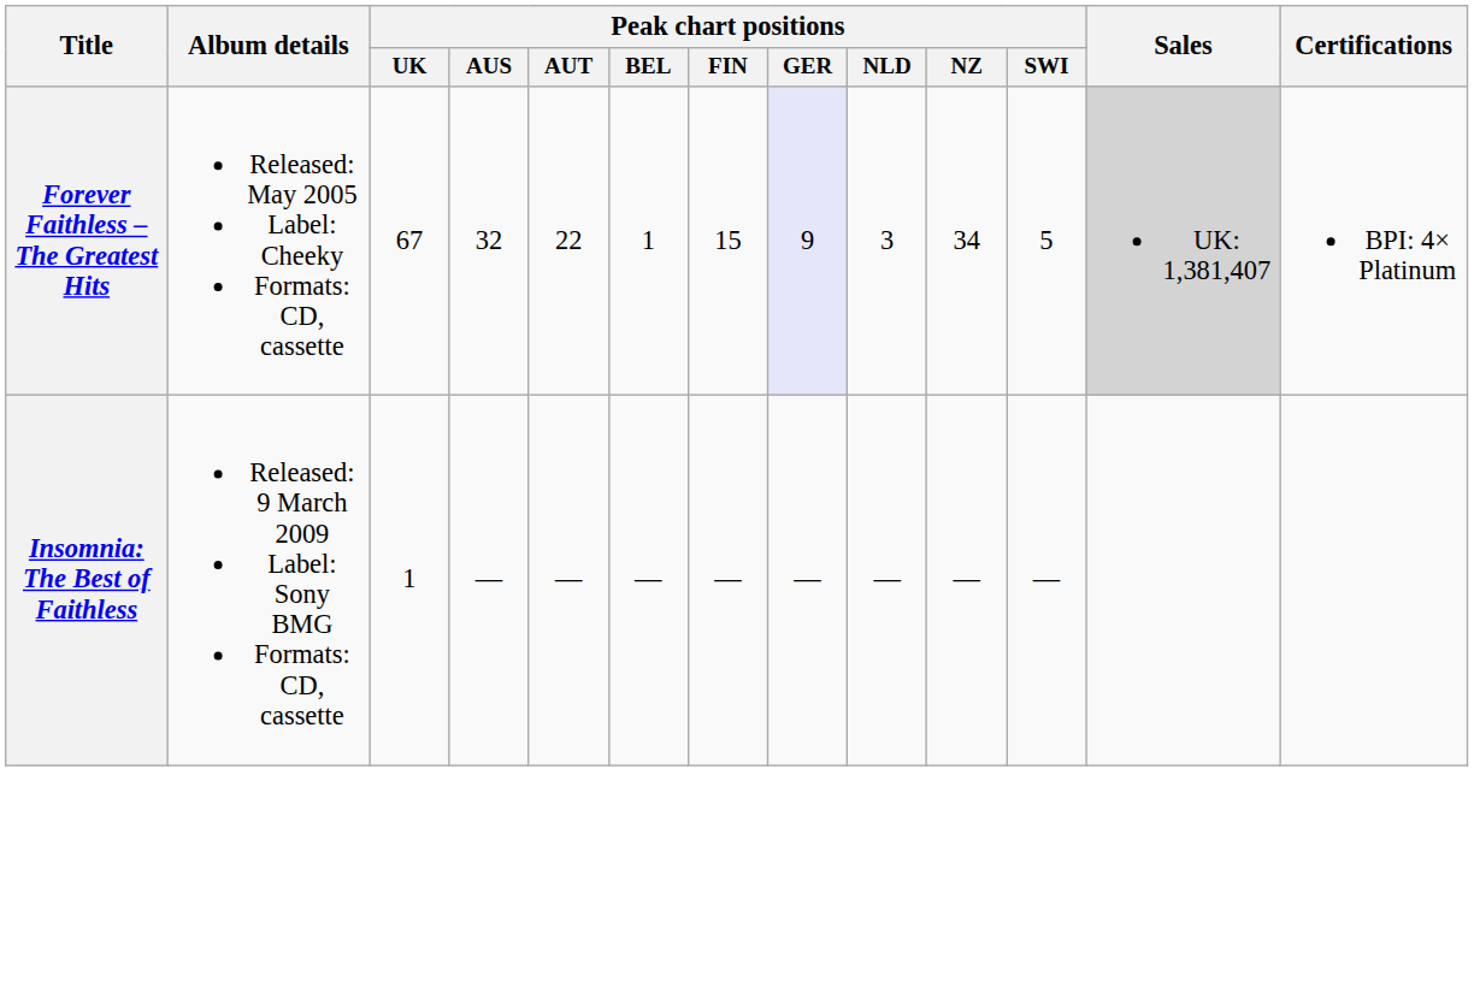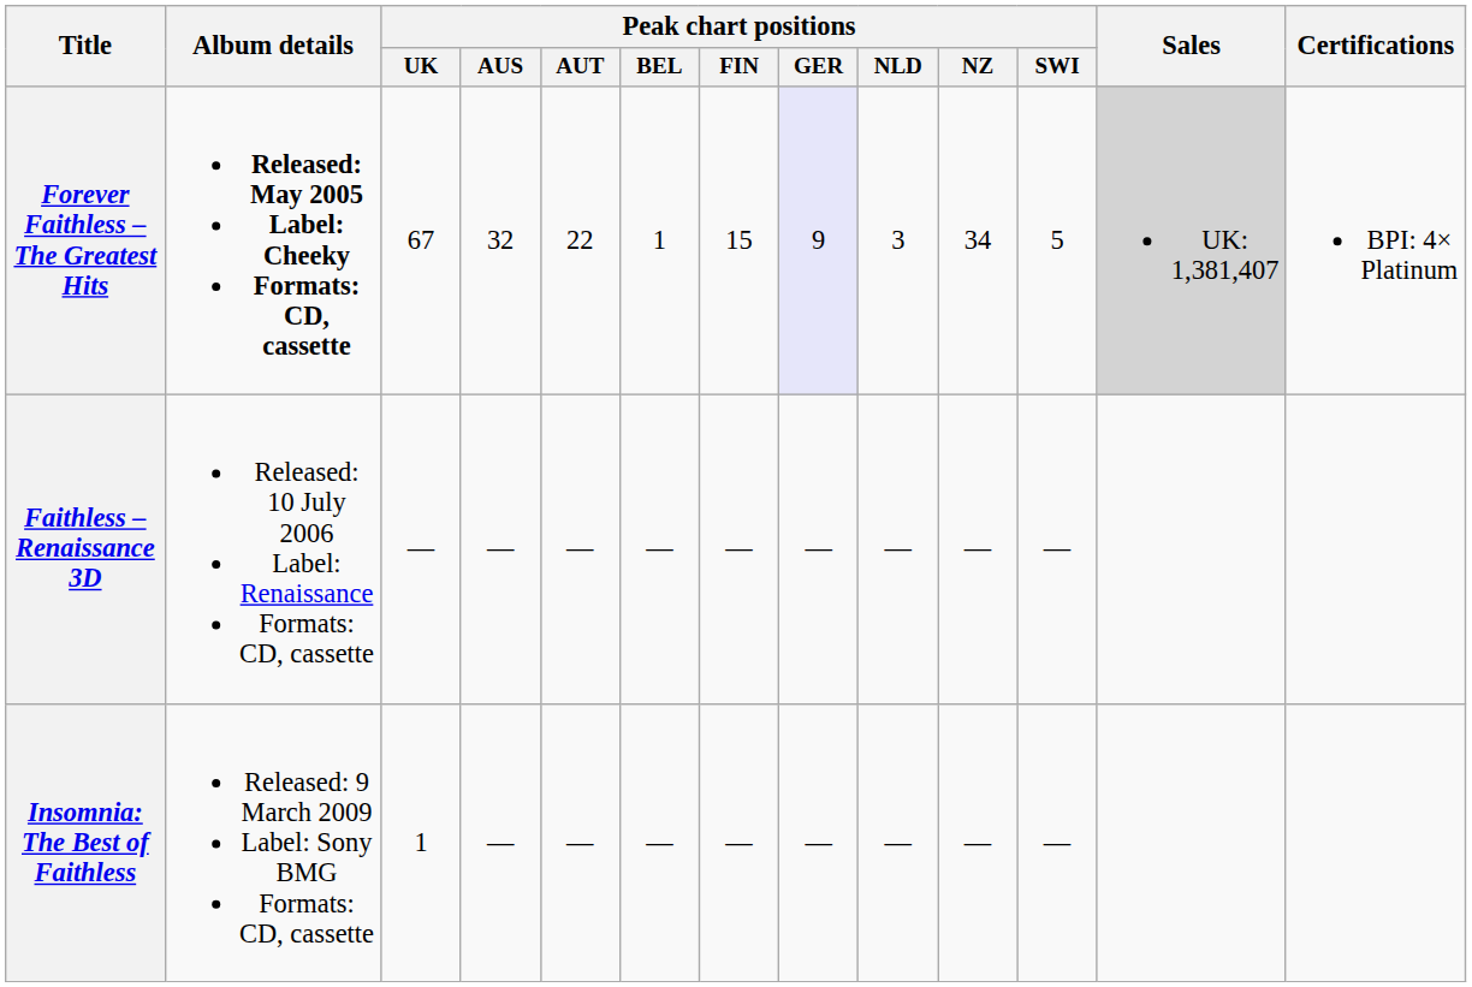 <table class="wikitable plainrowheaders" style="text-align:center;">
 <tr>
 <th scope="col" rowspan="2">Title</th>
 <th scope="col" rowspan="2">Album details</th>
 <th scope="col" colspan="9">Peak chart positions</th>
 <th scope="col" rowspan="2">Sales</th>
 <th scope="col" rowspan="2">Certifications</th>
 </tr>
 <tr>
 <th scope="col" style="width:3em;font-size:85%">UK<br></th>
 <th scope="col" style="width:3em;font-size:85%">AUS<br></th>
 <th scope="col" style="width:3em;font-size:85%">AUT<br></th>
 <th scope="col" style="width:3em;font-size:85%">BEL<br></th>
 <th scope="col" style="width:3em;font-size:85%">FIN<br></th>
 <th scope="col" style="width:3em;font-size:85%">GER<br></th>
 <th scope="col" style="width:3em;font-size:85%">NLD<br></th>
 <th scope="col" style="width:3em;font-size:85%">NZ<br></th>
 <th scope="col" style="width:3em;font-size:85%">SWI<br></th>
 </tr>
 <tr>
 <th scope="row"><em><a href='#'>Forever Faithless – The Greatest Hits</a></em></th>
-<td><br><ul><li>Released: May 2005</li><li>Label: Cheeky</li><li>Formats: CD, cassette</li></ul></td>
+<td><strong><br><ul><li>Released: May 2005</li><li>Label: Cheeky</li><li>Formats: CD, cassette</li></ul></strong></td>
 <td>67</td>
 <td>32</td>
 <td>22</td>
 <td>1</td>
 <td>15</td>
 <td style="background: lavender;">9</td>
 <td>3</td>
 <td>34</td>
 <td>5</td>
 <td style="background: lightgrey;"><br><ul><li>UK: 1,381,407</li></ul></td>
 <td><br><ul><li>BPI: 4× Platinum</li></ul></td>
+</tr>
+<tr>
+<th scope="row"><em><a href='#'>Faithless – Renaissance 3D</a></em></th>
+<td><br><ul><li>Released: 10 July 2006</li><li>Label: <a href='#'>Renaissance</a></li><li>Formats: CD, cassette</li></ul></td>
+<td>—</td>
+<td>—</td>
+<td>—</td>
+<td>—</td>
+<td>—</td>
+<td>—</td>
+<td>—</td>
+<td>—</td>
+<td>—</td>
+<td></td>
+<td></td>
 </tr>
 <tr>
 <th scope="row"><em><a href='#'>Insomnia: The Best of Faithless</a></em></th>
 <td><br><ul><li>Released: 9 March 2009</li><li>Label: Sony BMG</li><li>Formats: CD, cassette</li></ul></td>
 <td>1</td>
 <td>—</td>
 <td>—</td>
 <td>—</td>
 <td>—</td>
 <td>—</td>
 <td>—</td>
 <td>—</td>
 <td>—</td>
 <td></td>
 <td></td>
 </tr>
 </table>
